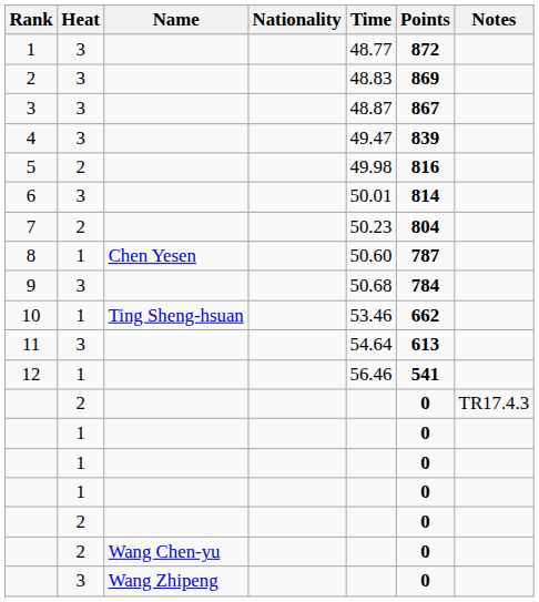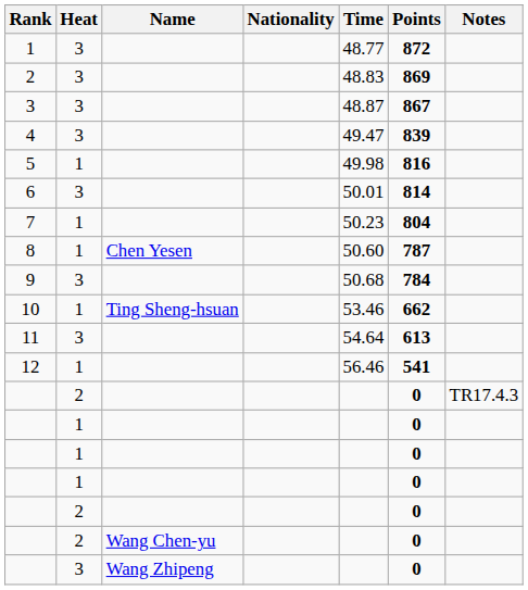 <table class="wikitable sortable" style="text-align:center">
 <tr>
 <th>Rank</th>
 <th>Heat</th>
 <th>Name</th>
 <th>Nationality</th>
 <th>Time</th>
 <th>Points</th>
 <th>Notes</th>
 </tr>
 <tr>
 <td>1</td>
 <td>3</td>
 <td align=left></td>
 <td align=left></td>
 <td>48.77</td>
 <td><strong>872</strong></td>
 <td></td>
 </tr>
 <tr>
 <td>2</td>
 <td>3</td>
 <td align=left></td>
 <td align=left></td>
 <td>48.83</td>
 <td><strong>869</strong></td>
 <td></td>
 </tr>
 <tr>
 <td>3</td>
 <td>3</td>
 <td align=left></td>
 <td align=left></td>
 <td>48.87</td>
 <td><strong>867</strong></td>
 <td></td>
 </tr>
 <tr>
 <td>4</td>
 <td>3</td>
 <td align=left></td>
 <td align=left></td>
 <td>49.47</td>
 <td><strong>839</strong></td>
 <td></td>
 </tr>
 <tr>
 <td>5</td>
-<td>2</td>
+<td>1</td>
 <td align=left></td>
 <td align=left></td>
 <td>49.98</td>
 <td><strong>816</strong></td>
 <td></td>
 </tr>
 <tr>
 <td>6</td>
 <td>3</td>
 <td align=left></td>
 <td align=left></td>
 <td>50.01</td>
 <td><strong>814</strong></td>
 <td></td>
 </tr>
 <tr>
 <td>7</td>
-<td>2</td>
+<td>1</td>
 <td align=left></td>
 <td align=left></td>
 <td>50.23</td>
 <td><strong>804</strong></td>
 <td></td>
 </tr>
 <tr>
 <td>8</td>
 <td>1</td>
 <td align=left><a href='#'>Chen Yesen</a></td>
 <td align=left></td>
 <td>50.60</td>
 <td><strong>787</strong></td>
 <td></td>
 </tr>
 <tr>
 <td>9</td>
 <td>3</td>
 <td align=left></td>
 <td align=left></td>
 <td>50.68</td>
 <td><strong>784</strong></td>
 <td></td>
 </tr>
 <tr>
 <td>10</td>
 <td>1</td>
 <td align=left><a href='#'>Ting Sheng-hsuan</a></td>
 <td align=left></td>
 <td>53.46</td>
 <td><strong>662</strong></td>
 <td></td>
 </tr>
 <tr>
 <td>11</td>
 <td>3</td>
 <td align=left></td>
 <td align=left></td>
 <td>54.64</td>
 <td><strong>613</strong></td>
 <td></td>
 </tr>
 <tr>
 <td>12</td>
 <td>1</td>
 <td align=left></td>
 <td align=left></td>
 <td>56.46</td>
 <td><strong>541</strong></td>
 <td></td>
 </tr>
 <tr>
 <td></td>
 <td>2</td>
 <td align=left></td>
 <td align=left></td>
 <td></td>
 <td><strong>0</strong></td>
 <td>TR17.4.3</td>
 </tr>
 <tr>
 <td></td>
 <td>1</td>
 <td align=left></td>
 <td align=left></td>
 <td></td>
 <td><strong>0</strong></td>
 <td></td>
 </tr>
 <tr>
 <td></td>
 <td>1</td>
 <td align=left></td>
 <td align=left></td>
 <td></td>
 <td><strong>0</strong></td>
 <td></td>
 </tr>
 <tr>
 <td></td>
 <td>1</td>
 <td align=left></td>
 <td align=left></td>
 <td></td>
 <td><strong>0</strong></td>
 <td></td>
 </tr>
 <tr>
 <td></td>
 <td>2</td>
 <td align=left></td>
 <td align=left></td>
 <td></td>
 <td><strong>0</strong></td>
 <td></td>
 </tr>
 <tr>
 <td></td>
 <td>2</td>
 <td align=left><a href='#'>Wang Chen-yu</a></td>
 <td align=left></td>
 <td></td>
 <td><strong>0</strong></td>
 <td></td>
 </tr>
 <tr>
 <td></td>
 <td>3</td>
 <td align=left><a href='#'>Wang Zhipeng</a></td>
 <td align=left></td>
 <td></td>
 <td><strong>0</strong></td>
 <td></td>
 </tr>
 </table>
